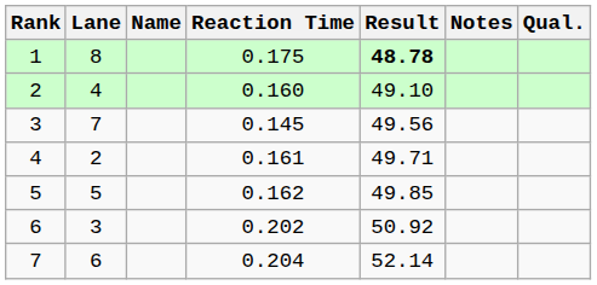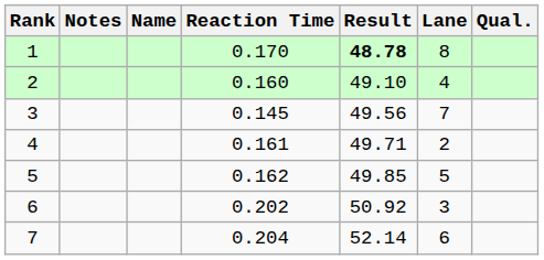 <table class="wikitable sortable" style="text-align:center">
 <tr>
 <th>Rank</th>
-<th>Lane</th>
+<th>Notes</th>
 <th>Name</th>
 <th>Reaction Time</th>
 <th>Result</th>
-<th>Notes</th>
+<th>Lane</th>
 <th>Qual.</th>
 </tr>
 <tr bgcolor=ccffcc>
 <td>1</td>
+<td></td>
+<td align="left"></td>
+<td>0.170</td>
+<td><strong>48.78</strong></td>
 <td>8</td>
-<td align="left"></td>
-<td>0.175</td>
-<td><strong>48.78</strong></td>
-<td></td>
 <td></td>
 </tr>
 <tr bgcolor=ccffcc>
 <td>2</td>
-<td>4</td>
+<td></td>
 <td align="left"></td>
 <td>0.160</td>
 <td>49.10</td>
-<td></td>
+<td>4</td>
 <td></td>
 </tr>
 <tr>
 <td>3</td>
-<td>7</td>
+<td></td>
 <td align="left"></td>
 <td>0.145</td>
 <td>49.56</td>
-<td></td>
+<td>7</td>
 <td></td>
 </tr>
 <tr>
 <td>4</td>
-<td>2</td>
+<td></td>
 <td align="left"></td>
 <td>0.161</td>
 <td>49.71</td>
-<td></td>
+<td>2</td>
 <td></td>
 </tr>
 <tr>
 <td>5</td>
-<td>5</td>
+<td></td>
 <td align="left"></td>
 <td>0.162</td>
 <td>49.85</td>
-<td></td>
+<td>5</td>
 <td></td>
 </tr>
 <tr>
 <td>6</td>
-<td>3</td>
+<td></td>
 <td align="left"></td>
 <td>0.202</td>
 <td>50.92</td>
-<td></td>
+<td>3</td>
 <td></td>
 </tr>
 <tr>
 <td>7</td>
-<td>6</td>
+<td></td>
 <td align="left"></td>
 <td>0.204</td>
 <td>52.14</td>
-<td></td>
+<td>6</td>
 <td></td>
 </tr>
 </table>
